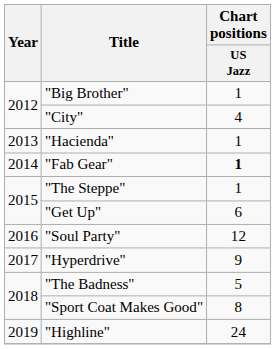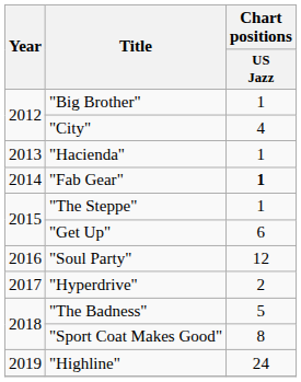 <table class="wikitable" style="text-align:center;">
 <tr>
 <th rowspan="2">Year</th>
 <th rowspan="2">Title</th>
 <th colspan="1">Chart positions</th>
 </tr>
 <tr style="font-size:smaller;">
 <th width="35">US<br>Jazz<br></th>
 </tr>
 <tr>
 <td rowspan="2">2012</td>
 <td align="left">"Big Brother"</td>
 <td>1</td>
 </tr>
 <tr>
 <td align="left">"City"</td>
 <td>4</td>
 </tr>
 <tr>
 <td>2013</td>
 <td align="left">"Hacienda"</td>
 <td>1</td>
 </tr>
 <tr>
 <td>2014</td>
 <td align="left">"Fab Gear"</td>
 <td><strong>1</strong></td>
 </tr>
 <tr>
 <td rowspan="2">2015</td>
 <td align="left">"The Steppe"</td>
 <td>1</td>
 </tr>
 <tr>
 <td align="left">"Get Up"</td>
 <td>6</td>
 </tr>
 <tr>
 <td>2016</td>
 <td align="left">"Soul Party"</td>
 <td>12</td>
 </tr>
 <tr>
 <td>2017</td>
 <td align="left">"Hyperdrive"</td>
-<td>9</td>
+<td>2</td>
 </tr>
 <tr>
 <td rowspan="2">2018</td>
 <td align="left">"The Badness"</td>
 <td>5</td>
 </tr>
 <tr>
 <td align="left">"Sport Coat Makes Good"</td>
 <td>8</td>
 </tr>
 <tr>
 <td>2019</td>
 <td align="left">"Highline"</td>
 <td>24</td>
 </tr>
 <tr>
 </tr>
 </table>
